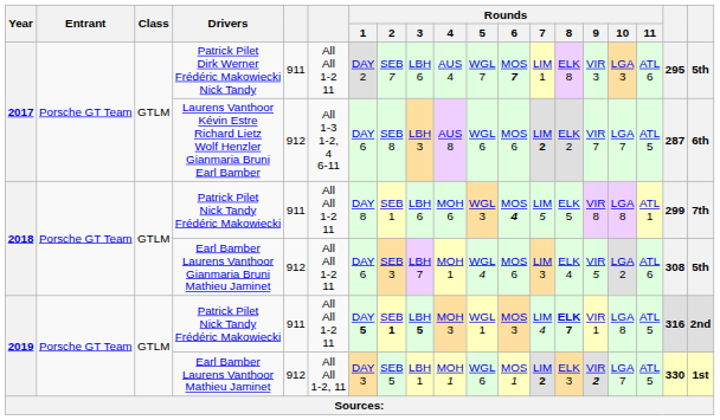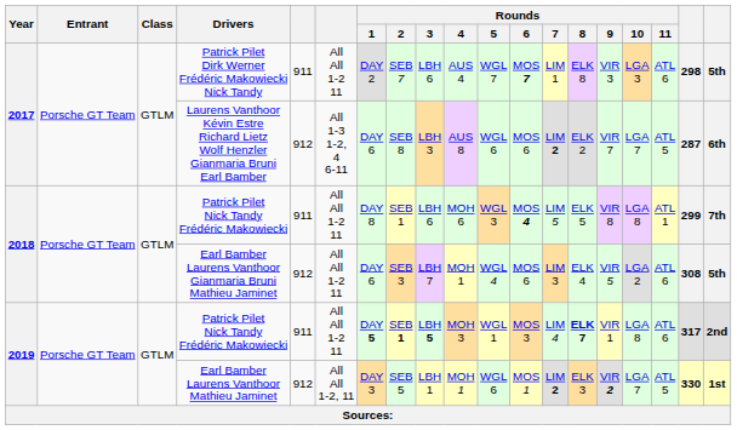 <table class = "wikitable" style="text-align:center; font-size:90%">
 <tr>
 <th rowspan="2">Year</th>
 <th rowspan="2">Entrant</th>
 <th rowspan="2">Class</th>
 <th rowspan="2">Drivers</th>
 <th rowspan="2"></th>
 <th rowspan="2"></th>
 <th colspan="11">Rounds</th>
 <th rowspan="2" scope="col"></th>
 <th rowspan="2" scope="col"></th>
 </tr>
 <tr>
 <th scope="col">1</th>
 <th scope="col">2</th>
 <th scope="col">3</th>
 <th scope="col">4</th>
 <th scope="col">5</th>
 <th scope="col">6</th>
 <th scope="col">7</th>
 <th scope="col">8</th>
 <th scope="col">9</th>
 <th scope="col">10</th>
 <th scope="col">11</th>
 </tr>
 <tr>
 <th rowspan="2"><a href='#'>2017</a></th>
 <td rowspan="2"> <a href='#'>Porsche GT Team</a></td>
 <td rowspan="2">GTLM</td>
 <td> <a href='#'>Patrick Pilet</a><br> <a href='#'>Dirk Werner</a><br> <a href='#'>Frédéric Makowiecki</a><br> <a href='#'>Nick Tandy</a></td>
 <td>911</td>
 <td>All<br>All<br>1-2<br>11</td>
 <td style="background:#dfdfdf;"><a href='#'>DAY</a><br>2</td>
 <td style="background:#dfffdf;"><a href='#'>SEB</a><br><em>7</em></td>
 <td style="background:#dfffdf;"><a href='#'>LBH</a><br>6</td>
 <td style="background:#dfffdf;"><a href='#'>AUS</a><br>4</td>
 <td style="background:#dfffdf;"><a href='#'>WGL</a><br>7</td>
 <td style="background:#dfffdf;"><a href='#'>MOS</a><br><strong><em>7</em></strong></td>
 <td style="background:#ffffbf;"><a href='#'>LIM</a><br>1</td>
 <td style="background:#EFCFFF;"><a href='#'>ELK</a><br>8</td>
 <td style="background:#dfffdf;"><a href='#'>VIR</a><br>3</td>
 <td style="background:#ffdf9f;"><a href='#'>LGA</a><br>3</td>
 <td style="background:#dfffdf;"><a href='#'>ATL</a><br>6</td>
-<th>295</th>
+<th>298</th>
 <th>5th</th>
 </tr>
 <tr>
 <td> <a href='#'>Laurens Vanthoor</a><br> <a href='#'>Kévin Estre</a><br> <a href='#'>Richard Lietz</a><br> <a href='#'>Wolf Henzler</a><br> <a href='#'>Gianmaria Bruni</a><br> <a href='#'>Earl Bamber</a></td>
 <td>912</td>
 <td>All<br>1-3<br>1-2,<br>4<br>6-11</td>
 <td style="background:#dfffdf;"><a href='#'>DAY</a><br>6</td>
 <td style="background:#dfffdf;"><a href='#'>SEB</a><br>8</td>
 <td style="background:#ffdf9f;"><a href='#'>LBH</a><br>3</td>
 <td style="background:#EFCFFF;"><a href='#'>AUS</a><br>8</td>
 <td style="background:#dfffdf;"><a href='#'>WGL</a><br>6</td>
 <td style="background:#dfffdf;"><a href='#'>MOS</a><br>6</td>
 <td style="background:#dfdfdf;"><a href='#'>LIM</a><br><strong>2</strong></td>
 <td style="background:#dfdfdf;"><a href='#'>ELK</a><br>2</td>
 <td style="background:#dfffdf;"><a href='#'>VIR</a><br>7</td>
 <td style="background:#dfffdf;"><a href='#'>LGA</a><br>7</td>
 <td style="background:#dfffdf;"><a href='#'>ATL</a><br>5</td>
 <th>287</th>
 <th>6th</th>
 </tr>
 <tr>
 <th rowspan="2"><a href='#'>2018</a></th>
 <td rowspan="2"> <a href='#'>Porsche GT Team</a></td>
 <td rowspan="2">GTLM</td>
 <td> <a href='#'>Patrick Pilet</a><br> <a href='#'>Nick Tandy</a><br> <a href='#'>Frédéric Makowiecki</a></td>
 <td>911</td>
 <td>All<br>All<br>1-2<br>11</td>
 <td style="background:#dfffdf;"><a href='#'>DAY</a><br>8</td>
 <td style="background:#ffffbf;"><a href='#'>SEB</a><br>1</td>
 <td style="background:#dfffdf;"><a href='#'>LBH</a><br>6</td>
 <td style="background:#dfffdf;"><a href='#'>MOH</a><br>6</td>
 <td style="background:#ffdf9f;"><a href='#'>WGL</a><br>3</td>
 <td style="background:#dfffdf;"><a href='#'>MOS</a><br><strong><em>4</em></strong></td>
 <td style="background:#dfffdf;"><a href='#'>LIM</a><br><em>5</em></td>
 <td style="background:#dfffdf;"><a href='#'>ELK</a><br>5</td>
 <td style="background:#EFCFFF;"><a href='#'>VIR</a><br>8</td>
 <td style="background:#EFCFFF;"><a href='#'>LGA</a><br>8</td>
 <td style="background:#ffffbf;"><a href='#'>ATL</a><br>1</td>
 <th>299</th>
 <th>7th</th>
 </tr>
 <tr>
 <td> <a href='#'>Earl Bamber</a><br> <a href='#'>Laurens Vanthoor</a><br> <a href='#'>Gianmaria Bruni</a><br> <a href='#'>Mathieu Jaminet</a></td>
 <td>912</td>
 <td>All<br>All<br>1-2<br>11</td>
 <td style="background:#dfffdf;"><a href='#'>DAY</a><br>6</td>
 <td style="background:#ffdf9f;"><a href='#'>SEB</a><br>3</td>
 <td style="background:#EFCFFF;"><a href='#'>LBH</a><br>7</td>
 <td style="background:#ffffbf;"><a href='#'>MOH</a><br>1</td>
 <td style="background:#dfffdf;"><a href='#'>WGL</a><br><em>4</em></td>
 <td style="background:#dfffdf;"><a href='#'>MOS</a><br>6</td>
 <td style="background:#ffdf9f;"><a href='#'>LIM</a><br>3</td>
 <td style="background:#dfffdf;"><a href='#'>ELK</a><br>4</td>
 <td style="background:#dfffdf;"><a href='#'>VIR</a><br><em>5</em></td>
 <td style="background:#dfdfdf;"><a href='#'>LGA</a><br>2</td>
 <td style="background:#dfffdf;"><a href='#'>ATL</a><br>6</td>
 <th>308</th>
 <th>5th</th>
 </tr>
 <tr>
 <th rowspan="2"><a href='#'>2019</a></th>
 <td rowspan="2"> <a href='#'>Porsche GT Team</a></td>
 <td rowspan="2">GTLM</td>
 <td> <a href='#'>Patrick Pilet</a><br> <a href='#'>Nick Tandy</a><br> <a href='#'>Frédéric Makowiecki</a></td>
 <td>911</td>
 <td>All<br>All<br>1-2<br>11</td>
 <td style="background:#dfffdf;"><a href='#'>DAY</a><br><strong>5</strong></td>
 <td style="background:#ffffbf;"><a href='#'>SEB</a><br><strong>1</strong></td>
 <td style="background:#dfffdf;"><a href='#'>LBH</a><br><strong>5</strong></td>
 <td style="background:#ffdf9f;"><a href='#'>MOH</a><br>3</td>
 <td style="background:#ffffbf;"><a href='#'>WGL</a><br>1</td>
 <td style="background:#ffdf9f;"><a href='#'>MOS</a><br>3</td>
 <td style="background:#dfffdf;"><a href='#'>LIM</a><br><em>4</em></td>
 <td style="background:#dfffdf;"><strong><a href='#'>ELK</a><br>7</strong></td>
 <td style="background:#ffffbf;"><a href='#'>VIR</a><br>1</td>
 <td style="background:#dfffdf;"><a href='#'>LGA</a><br>8</td>
-<td style="background:#dfffdf;"><a href='#'>ATL</a><br>5</td>
-<th style="background:#dfdfdf;">316</th>
+<td style="background:#dfffdf;"><a href='#'>ATL</a><br>6</td>
+<th style="background:#dfdfdf;">317</th>
 <th style="background:#dfdfdf;">2nd</th>
 </tr>
 <tr>
 <td> <a href='#'>Earl Bamber</a><br> <a href='#'>Laurens Vanthoor</a><br> <a href='#'>Mathieu Jaminet</a></td>
 <td>912</td>
 <td>All<br>All<br>1-2, 11</td>
 <td style="background:#ffdf9f;"><a href='#'>DAY</a><br>3</td>
 <td style="background:#dfffdf;"><a href='#'>SEB</a><br>5</td>
 <td style="background:#ffffbf;"><a href='#'>LBH</a><br>1</td>
 <td style="background:#ffffbf;"><a href='#'>MOH</a><br><em>1</em></td>
 <td style="background:#dfffdf;"><a href='#'>WGL</a><br>6</td>
 <td style="background:#ffffbf;"><a href='#'>MOS</a><br><em>1</em></td>
 <td style="background:#dfdfdf;"><a href='#'>LIM</a><br><strong>2</strong></td>
 <td style="background:#ffdf9f;"><a href='#'>ELK</a><br>3</td>
 <td style="background:#dfdfdf;"><a href='#'>VIR</a><br><strong><em>2</em></strong></td>
 <td style="background:#dfffdf;"><a href='#'>LGA</a><br>7</td>
 <td style="background:#dfffdf;"><a href='#'>ATL</a><br>5</td>
 <th style="background:#ffffbf;">330</th>
 <th style="background:#ffffbf;">1st</th>
 </tr>
 <tr>
 <th colspan="19">Sources:</th>
 </tr>
 </table>
